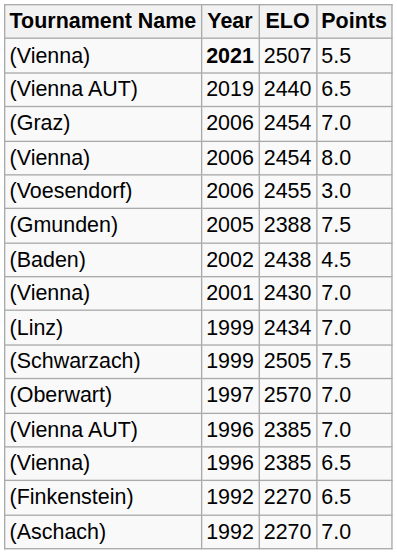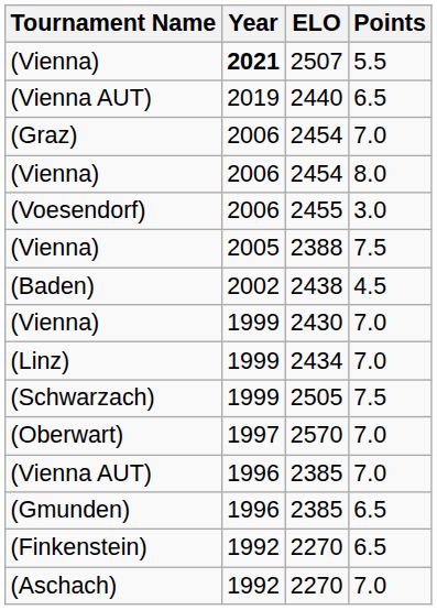 <table class="wikitable">
 <tr>
 <th>Tournament Name</th>
 <th>Year</th>
 <th>ELO</th>
 <th>Points</th>
 </tr>
 <tr>
 <td>(Vienna)</td>
 <td><strong>2021</strong></td>
 <td>2507</td>
 <td>5.5</td>
 </tr>
 <tr>
 <td>(Vienna AUT)</td>
 <td>2019</td>
 <td>2440</td>
 <td>6.5</td>
 </tr>
 <tr>
 <td>(Graz)</td>
 <td>2006</td>
 <td>2454</td>
 <td>7.0</td>
 </tr>
 <tr>
 <td>(Vienna)</td>
 <td>2006</td>
 <td>2454</td>
 <td>8.0</td>
 </tr>
 <tr>
 <td>(Voesendorf)</td>
 <td>2006</td>
 <td>2455</td>
 <td>3.0</td>
 </tr>
 <tr>
-<td>(Gmunden)</td>
+<td>(Vienna)</td>
 <td>2005</td>
 <td>2388</td>
 <td>7.5</td>
 </tr>
 <tr>
 <td>(Baden)</td>
 <td>2002</td>
 <td>2438</td>
 <td>4.5</td>
 </tr>
 <tr>
 <td>(Vienna)</td>
-<td>2001</td>
+<td>1999</td>
 <td>2430</td>
 <td>7.0</td>
 </tr>
 <tr>
 <td>(Linz)</td>
 <td>1999</td>
 <td>2434</td>
 <td>7.0</td>
 </tr>
 <tr>
 <td>(Schwarzach)</td>
 <td>1999</td>
 <td>2505</td>
 <td>7.5</td>
 </tr>
 <tr>
 <td>(Oberwart)</td>
 <td>1997</td>
 <td>2570</td>
 <td>7.0</td>
 </tr>
 <tr>
 <td>(Vienna AUT)</td>
 <td>1996</td>
 <td>2385</td>
 <td>7.0</td>
 </tr>
 <tr>
-<td>(Vienna)</td>
+<td>(Gmunden)</td>
 <td>1996</td>
 <td>2385</td>
 <td>6.5</td>
 </tr>
 <tr>
 <td>(Finkenstein)</td>
 <td>1992</td>
 <td>2270</td>
 <td>6.5</td>
 </tr>
 <tr>
 <td>(Aschach)</td>
 <td>1992</td>
 <td>2270</td>
 <td>7.0</td>
 </tr>
 </table>
